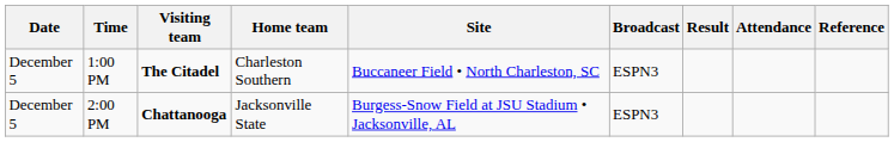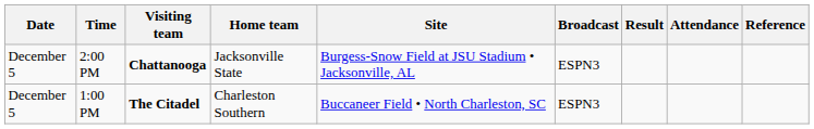 <table class="wikitable" style="font-size:95%;">
 <tr>
 <th>Date</th>
 <th>Time</th>
 <th>Visiting team</th>
 <th>Home team</th>
 <th>Site</th>
 <th>Broadcast</th>
 <th>Result</th>
 <th>Attendance</th>
 <th class="unsortable">Reference</th>
 </tr>
 <tr bgcolor=>
 <td>December 5</td>
+<td>2:00 PM</td>
+<td><strong>Chattanooga</strong></td>
+<td>Jacksonville State</td>
+<td><a href='#'>Burgess-Snow Field at JSU Stadium</a> • <a href='#'>Jacksonville, AL</a></td>
+<td>ESPN3</td>
+<td></td>
+<td></td>
+<td></td>
+</tr>
+<tr bgcolor=>
+<td>December 5</td>
 <td>1:00 PM</td>
 <td><strong>The Citadel</strong></td>
 <td>Charleston Southern</td>
 <td><a href='#'>Buccaneer Field</a> • <a href='#'>North Charleston, SC</a></td>
 <td>ESPN3</td>
 <td></td>
 <td></td>
 <td></td>
 </tr>
-<tr bgcolor=>
-<td>December 5</td>
-<td>2:00 PM</td>
-<td><strong>Chattanooga</strong></td>
-<td>Jacksonville State</td>
-<td><a href='#'>Burgess-Snow Field at JSU Stadium</a> • <a href='#'>Jacksonville, AL</a></td>
-<td>ESPN3</td>
-<td></td>
-<td></td>
-<td></td>
-</tr>
 </table>
